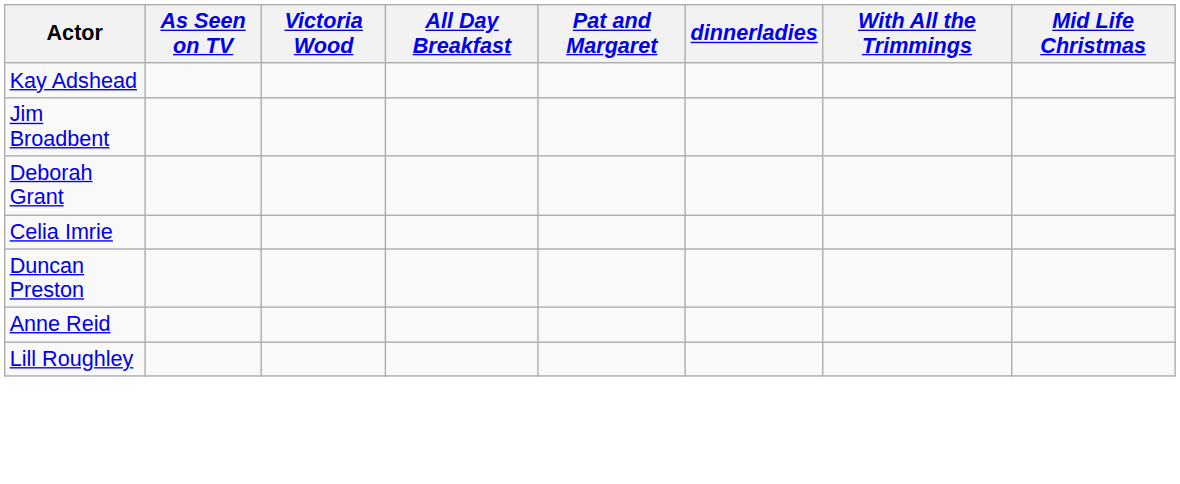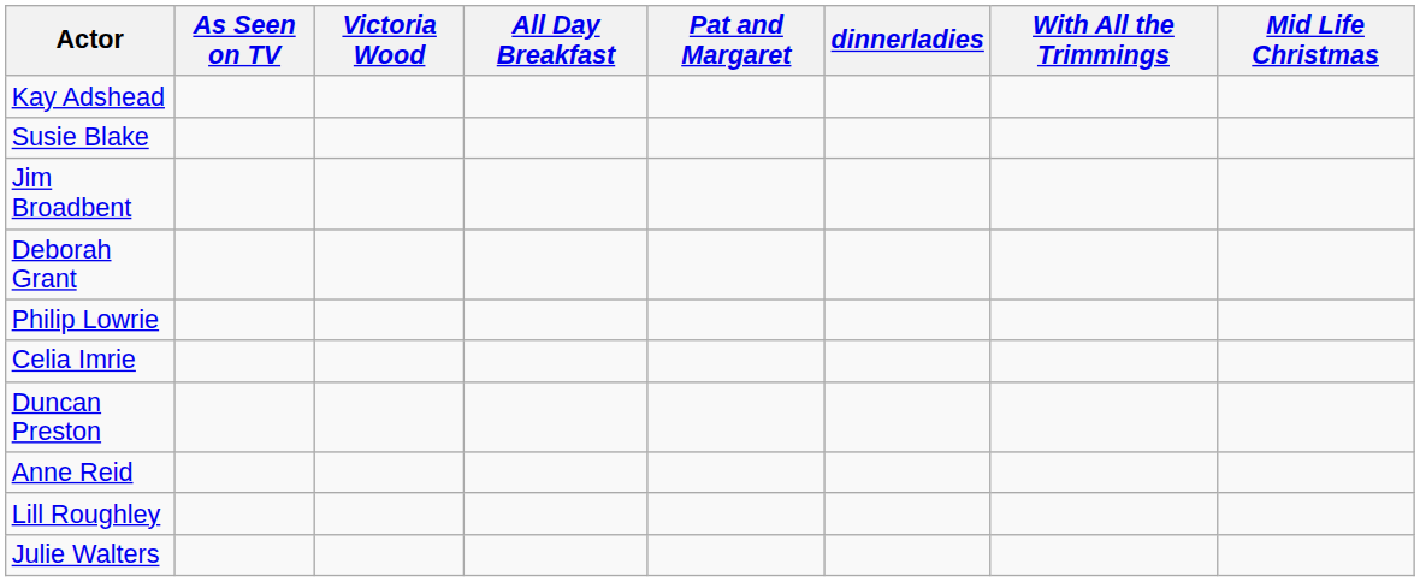 <table class="wikitable">
 <tr>
 <th>Actor</th>
 <th><em><a href='#'>As Seen on TV</a></em></th>
 <th><em><a href='#'>Victoria Wood</a></em></th>
 <th><em><a href='#'>All Day Breakfast</a></em></th>
 <th><em><a href='#'>Pat and Margaret</a></em></th>
 <th><em><a href='#'>dinnerladies</a></em></th>
 <th><em><a href='#'>With All the Trimmings</a></em></th>
 <th><em><a href='#'>Mid Life Christmas</a></em></th>
 </tr>
 <tr>
 <td><a href='#'>Kay Adshead</a></td>
 <td></td>
 <td></td>
 <td></td>
 <td></td>
 <td></td>
 <td></td>
 <td></td>
 </tr>
 <tr>
+<td><a href='#'>Susie Blake</a></td>
+<td></td>
+<td></td>
+<td></td>
+<td></td>
+<td></td>
+<td></td>
+<td></td>
+</tr>
+<tr>
 <td><a href='#'>Jim Broadbent</a></td>
 <td></td>
 <td></td>
 <td></td>
 <td></td>
 <td></td>
 <td></td>
 <td></td>
 </tr>
 <tr>
 <td><a href='#'>Deborah Grant</a></td>
+<td></td>
+<td></td>
+<td></td>
+<td></td>
+<td></td>
+<td></td>
+<td></td>
+</tr>
+<tr>
+<td><a href='#'>Philip Lowrie</a></td>
 <td></td>
 <td></td>
 <td></td>
 <td></td>
 <td></td>
 <td></td>
 <td></td>
 </tr>
 <tr>
 <td><a href='#'>Celia Imrie</a></td>
 <td></td>
 <td></td>
 <td></td>
 <td></td>
 <td></td>
 <td></td>
 <td></td>
 </tr>
 <tr>
 <td><a href='#'>Duncan Preston</a></td>
 <td></td>
 <td></td>
 <td></td>
 <td></td>
 <td></td>
 <td></td>
 <td></td>
 </tr>
 <tr>
 <td><a href='#'>Anne Reid</a></td>
 <td></td>
 <td></td>
 <td></td>
 <td></td>
 <td></td>
 <td></td>
 <td></td>
 </tr>
 <tr>
 <td><a href='#'>Lill Roughley</a></td>
 <td></td>
 <td></td>
 <td></td>
 <td></td>
 <td></td>
 <td></td>
 <td></td>
 </tr>
+<tr>
+<td><a href='#'>Julie Walters</a></td>
+<td></td>
+<td></td>
+<td></td>
+<td></td>
+<td></td>
+<td></td>
+<td></td>
+</tr>
 </table>
